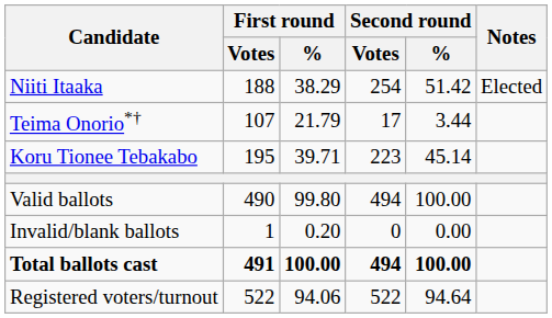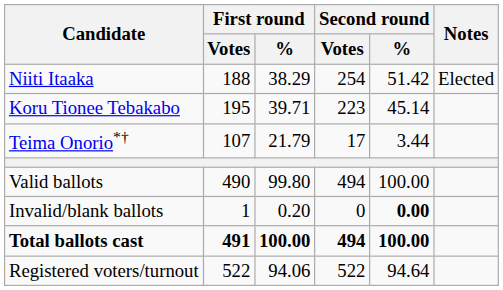 <table class=wikitable style=text-align:right>
 <tr>
 <th rowspan=2>Candidate</th>
 <th colspan=2>First round</th>
 <th colspan=2>Second round</th>
 <th rowspan=2>Notes</th>
 </tr>
 <tr>
 <th>Votes</th>
 <th>%</th>
 <th>Votes</th>
 <th>%</th>
 </tr>
 <tr>
 <td align=left><a href='#'>Niiti Itaaka</a></td>
 <td>188</td>
 <td>38.29</td>
 <td>254</td>
 <td>51.42</td>
 <td>Elected</td>
 </tr>
 <tr>
+<td align=left><a href='#'>Koru Tionee Tebakabo</a></td>
+<td>195</td>
+<td>39.71</td>
+<td>223</td>
+<td>45.14</td>
+<td></td>
+</tr>
+<tr>
 <td align=left><a href='#'>Teima Onorio</a><sup>*†</sup></td>
 <td>107</td>
 <td>21.79</td>
 <td>17</td>
 <td>3.44</td>
-<td></td>
-</tr>
-<tr>
-<td align=left><a href='#'>Koru Tionee Tebakabo</a></td>
-<td>195</td>
-<td>39.71</td>
-<td>223</td>
-<td>45.14</td>
 <td></td>
 </tr>
 <tr>
 <th colspan=6></th>
 </tr>
 <tr>
 <td align=left>Valid ballots</td>
 <td>490</td>
 <td>99.80</td>
 <td>494</td>
 <td>100.00</td>
 <td></td>
 </tr>
 <tr>
 <td align=left>Invalid/blank ballots</td>
 <td>1</td>
 <td>0.20</td>
 <td>0</td>
-<td>0.00</td>
+<td><strong>0.00</strong></td>
 <td></td>
 </tr>
 <tr style="font-weight:bold">
 <td align=left>Total ballots cast</td>
 <td>491</td>
 <td>100.00</td>
 <td>494</td>
 <td>100.00</td>
 <td></td>
 </tr>
 <tr>
 <td align=left>Registered voters/turnout</td>
 <td>522</td>
 <td>94.06</td>
 <td>522</td>
 <td>94.64</td>
 <td></td>
 </tr>
 </table>
